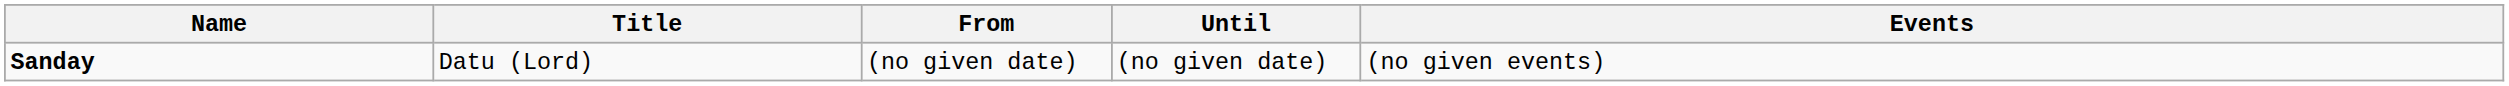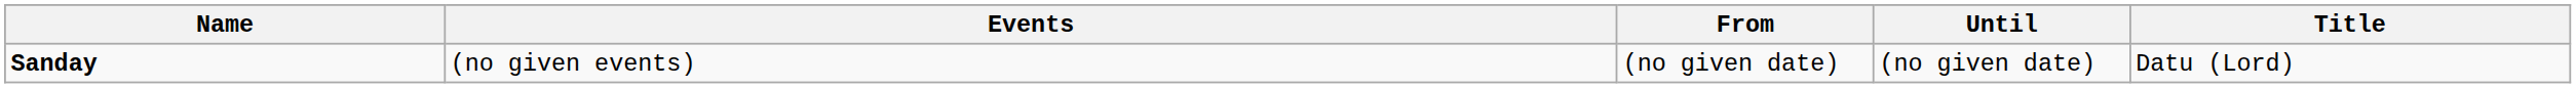 <table width=70% class="wikitable">
 <tr>
 <th width=12%>Name</th>
-<th width=12%>Title</th>
+<th width=32%>Events</th>
 <th width=7%>From</th>
 <th width=7%>Until</th>
-<th width=32%>Events</th>
+<th width=12%>Title</th>
 </tr>
 <tr>
 <td><strong>Sanday</strong></td>
-<td>Datu (Lord)</td>
+<td>(no given events)</td>
 <td>(no given date)</td>
 <td>(no given date)</td>
-<td>(no given events)</td>
+<td>Datu (Lord)</td>
 </tr>
 </table>
